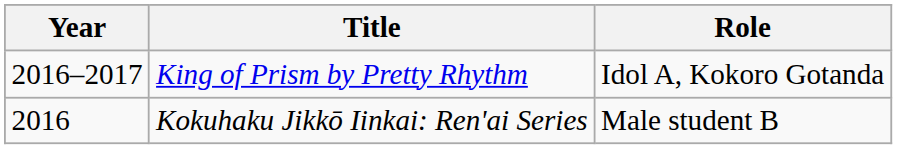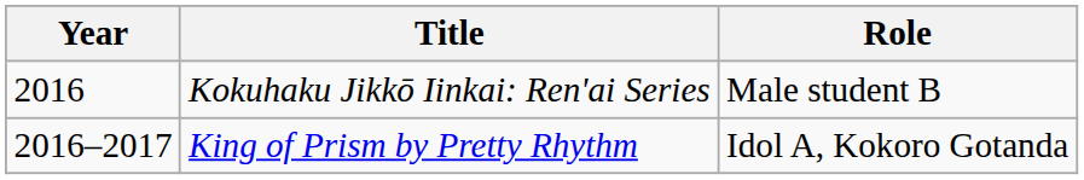 <table class="wikitable sortable plainrowheaders">
 <tr>
 <th>Year</th>
 <th>Title</th>
 <th>Role</th>
 </tr>
 <tr>
+<td>2016</td>
+<td><em>Kokuhaku Jikkō Iinkai: Ren'ai Series</em></td>
+<td>Male student B</td>
+</tr>
+<tr>
 <td>2016–2017</td>
 <td><em><a href='#'>King of Prism by Pretty Rhythm</a></em></td>
 <td>Idol A, Kokoro Gotanda</td>
 </tr>
-<tr>
-<td>2016</td>
-<td><em>Kokuhaku Jikkō Iinkai: Ren'ai Series</em></td>
-<td>Male student B</td>
-</tr>
 </table>
